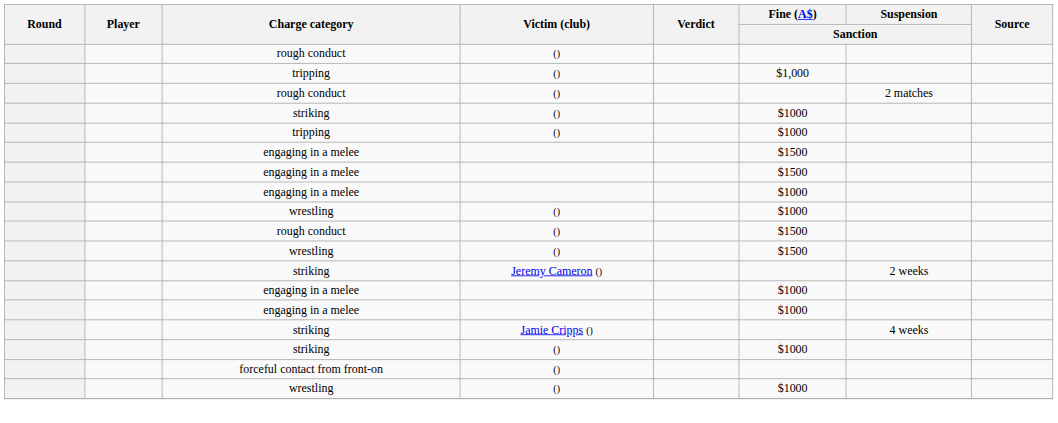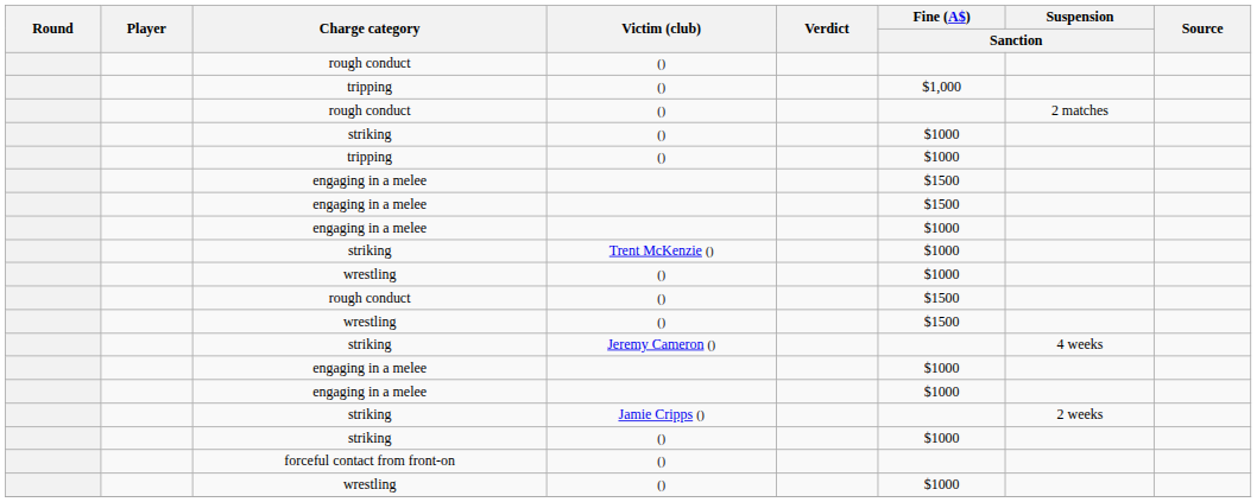 <table class="wikitable plainrowheaders sortable" style="font-size:90%; width:100%; text-align:center;">
 <tr>
 <th scope="col" rowspan="2">Round</th>
 <th scope="col" rowspan="2">Player</th>
 <th scope="col" rowspan="2">Charge category</th>
 <th scope="col" rowspan="2">Victim (club)</th>
 <th scope="col" rowspan="2">Verdict</th>
 <th scope="col">Fine (<a href='#'>A$</a>)</th>
 <th scope="col">Suspension</th>
 <th scope="col"  rowspan="2" class="unsortable">Source</th>
 </tr>
 <tr>
 <th scope="col" colspan="2">Sanction</th>
 </tr>
 <tr>
 <th scope="row"></th>
 <td></td>
 <td>rough conduct</td>
 <td> <small>()</small></td>
 <td></td>
 <td></td>
 <td></td>
 <td></td>
 </tr>
 <tr>
 <th scope="row"></th>
 <td></td>
 <td>tripping</td>
 <td> <small>()</small></td>
 <td></td>
 <td>$1,000</td>
 <td></td>
 <td></td>
 </tr>
 <tr>
 <th scope="row"></th>
 <td></td>
 <td>rough conduct</td>
 <td> <small>()</small></td>
 <td></td>
 <td></td>
 <td>2 matches</td>
 <td></td>
 </tr>
 <tr>
 <th scope="row"></th>
 <td></td>
 <td>striking</td>
 <td> <small>()</small></td>
 <td></td>
 <td>$1000</td>
 <td></td>
 <td></td>
 </tr>
 <tr>
 <th scope="row"></th>
 <td></td>
 <td>tripping</td>
 <td> <small>()</small></td>
 <td></td>
 <td>$1000</td>
 <td></td>
 <td></td>
 </tr>
 <tr>
 <th scope="row"></th>
 <td></td>
 <td>engaging in a melee</td>
 <td></td>
 <td></td>
 <td>$1500</td>
 <td></td>
 <td></td>
 </tr>
 <tr>
 <th scope="row"></th>
 <td></td>
 <td>engaging in a melee</td>
 <td></td>
 <td></td>
 <td>$1500</td>
 <td></td>
 <td></td>
 </tr>
 <tr>
 <th scope="row"></th>
 <td></td>
 <td>engaging in a melee</td>
 <td></td>
 <td></td>
 <td>$1000</td>
 <td></td>
 <td></td>
 </tr>
 <tr>
 <th scope="row"></th>
 <td></td>
+<td>striking</td>
+<td><a href='#'>Trent McKenzie</a> <small>()</small></td>
+<td></td>
+<td>$1000</td>
+<td></td>
+<td></td>
+</tr>
+<tr>
+<th scope="row"></th>
+<td></td>
 <td>wrestling</td>
 <td> <small>()</small></td>
 <td></td>
 <td>$1000</td>
 <td></td>
 <td></td>
 </tr>
 <tr>
 <th scope="row"></th>
 <td></td>
 <td>rough conduct</td>
 <td> <small>()</small></td>
 <td></td>
 <td>$1500</td>
 <td></td>
 <td></td>
 </tr>
 <tr>
 <th scope="row"></th>
 <td></td>
 <td>wrestling</td>
 <td> <small>()</small></td>
 <td></td>
 <td>$1500</td>
 <td></td>
 <td></td>
 </tr>
 <tr>
 <th scope="row"></th>
 <td></td>
 <td>striking</td>
 <td><a href='#'>Jeremy Cameron</a> <small>()</small></td>
 <td></td>
 <td></td>
-<td>2 weeks</td>
+<td>4 weeks</td>
 <td></td>
 </tr>
 <tr>
 <th scope="row"></th>
 <td></td>
 <td>engaging in a melee</td>
 <td></td>
 <td></td>
 <td>$1000</td>
 <td></td>
 <td></td>
 </tr>
 <tr>
 <th scope="row"></th>
 <td></td>
 <td>engaging in a melee</td>
 <td></td>
 <td></td>
 <td>$1000</td>
 <td></td>
 <td></td>
 </tr>
 <tr>
 <th scope="row"></th>
 <td></td>
 <td>striking</td>
 <td><a href='#'>Jamie Cripps</a> <small>()</small></td>
 <td></td>
 <td></td>
-<td>4 weeks</td>
+<td>2 weeks</td>
 <td></td>
 </tr>
 <tr>
 <th scope="row"></th>
 <td></td>
 <td>striking</td>
 <td> <small>()</small></td>
 <td></td>
 <td>$1000</td>
 <td></td>
 <td></td>
 </tr>
 <tr>
 <th scope="row"></th>
 <td></td>
 <td>forceful contact from front-on</td>
 <td> <small>()</small></td>
 <td></td>
 <td></td>
 <td></td>
 <td></td>
 </tr>
 <tr>
 <th scope="row"></th>
 <td></td>
 <td>wrestling</td>
 <td> <small>()</small></td>
 <td></td>
 <td>$1000</td>
 <td></td>
 <td></td>
 </tr>
 <tr>
 </tr>
 </table>
